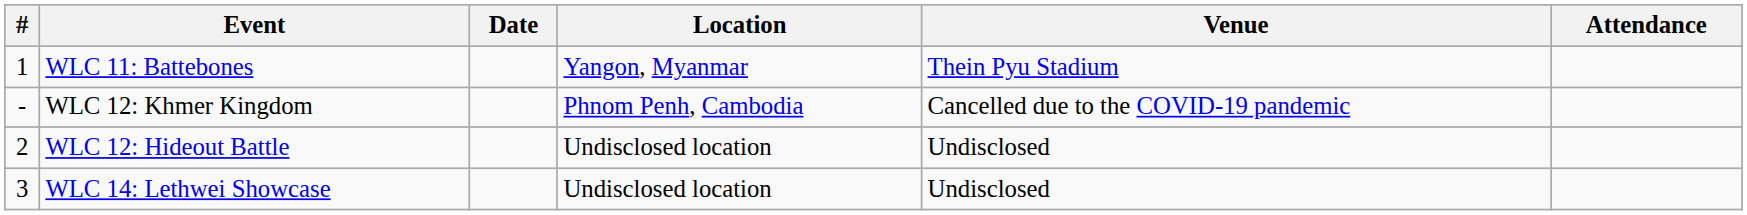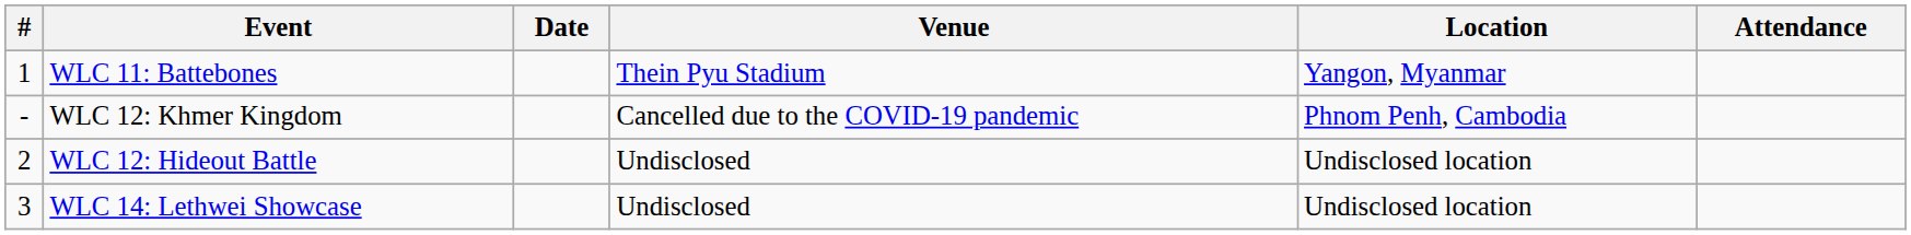 <table id="Events" class="wikitable sortable" style="width:80%; font-size:90%;">
 <tr>
 <th scope="col">#</th>
 <th scope="col">Event</th>
 <th scope="col">Date</th>
+<th scope="col">Venue</th>
 <th scope="col">Location</th>
-<th scope="col">Venue</th>
 <th scope="col">Attendance</th>
 </tr>
 <tr>
 <td align=center>1</td>
 <td><a href='#'>WLC 11: Battebones</a></td>
 <td></td>
+<td><a href='#'>Thein Pyu Stadium</a></td>
 <td> <a href='#'>Yangon</a>, <a href='#'>Myanmar</a></td>
-<td><a href='#'>Thein Pyu Stadium</a></td>
 <td></td>
 </tr>
 <tr>
 <td align=center>-</td>
 <td>WLC 12: Khmer Kingdom</td>
 <td></td>
+<td>Cancelled due to the <a href='#'>COVID-19 pandemic</a></td>
 <td> <a href='#'>Phnom Penh</a>, <a href='#'>Cambodia</a></td>
-<td>Cancelled due to the <a href='#'>COVID-19 pandemic</a></td>
 <td></td>
 </tr>
 <tr>
 <td align=center>2</td>
 <td><a href='#'>WLC 12: Hideout Battle</a></td>
 <td></td>
+<td>Undisclosed</td>
 <td>Undisclosed location</td>
-<td>Undisclosed</td>
 <td></td>
 </tr>
 <tr>
 <td align=center>3</td>
 <td><a href='#'>WLC 14: Lethwei Showcase</a></td>
 <td></td>
+<td>Undisclosed</td>
 <td>Undisclosed location</td>
-<td>Undisclosed</td>
 <td></td>
 </tr>
 </table>
